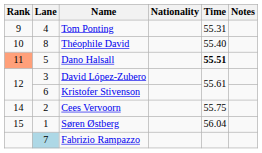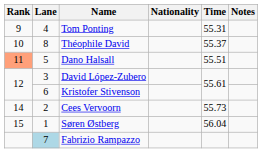 <table class="wikitable sortable" style="text-align:center">
 <tr>
 <th>Rank</th>
 <th>Lane</th>
 <th>Name</th>
 <th>Nationality</th>
 <th>Time</th>
 <th>Notes</th>
 </tr>
 <tr>
 <td>9</td>
 <td>4</td>
 <td align=left><a href='#'>Tom Ponting</a></td>
 <td align=left></td>
 <td>55.31</td>
 <td></td>
 </tr>
 <tr>
 <td>10</td>
 <td>8</td>
 <td align=left><a href='#'>Théophile David</a></td>
 <td align=left></td>
-<td>55.40</td>
+<td>55.37</td>
 <td></td>
 </tr>
 <tr>
 <td style="background: lightsalmon;">11</td>
 <td>5</td>
 <td align=left><a href='#'>Dano Halsall</a></td>
 <td align=left></td>
-<td><strong>55.51</strong></td>
+<td>55.51</td>
 <td></td>
 </tr>
 <tr>
 <td rowspan=2>12</td>
 <td>3</td>
 <td align=left><a href='#'>David López-Zubero</a></td>
 <td align=left></td>
 <td rowspan=2>55.61</td>
 <td></td>
 </tr>
 <tr>
 <td>6</td>
 <td align=left><a href='#'>Kristofer Stivenson</a></td>
 <td align=left></td>
 <td></td>
 </tr>
 <tr>
 <td>14</td>
 <td>2</td>
 <td align=left><a href='#'>Cees Vervoorn</a></td>
 <td align=left></td>
-<td>55.75</td>
+<td>55.73</td>
 <td></td>
 </tr>
 <tr>
 <td>15</td>
 <td>1</td>
 <td align=left><a href='#'>Søren Østberg</a></td>
 <td align=left></td>
 <td>56.04</td>
 <td></td>
 </tr>
 <tr>
 <td></td>
 <td style="background: lightblue;">7</td>
 <td align=left><a href='#'>Fabrizio Rampazzo</a></td>
 <td align=left></td>
 <td></td>
 <td></td>
 </tr>
 </table>
